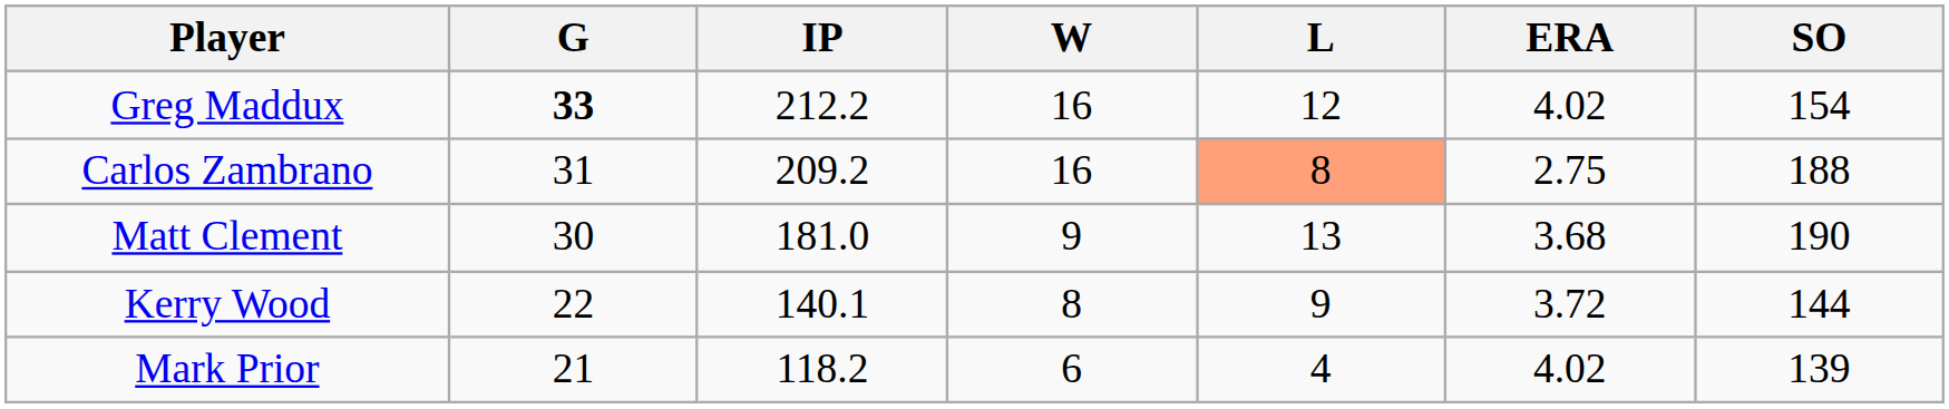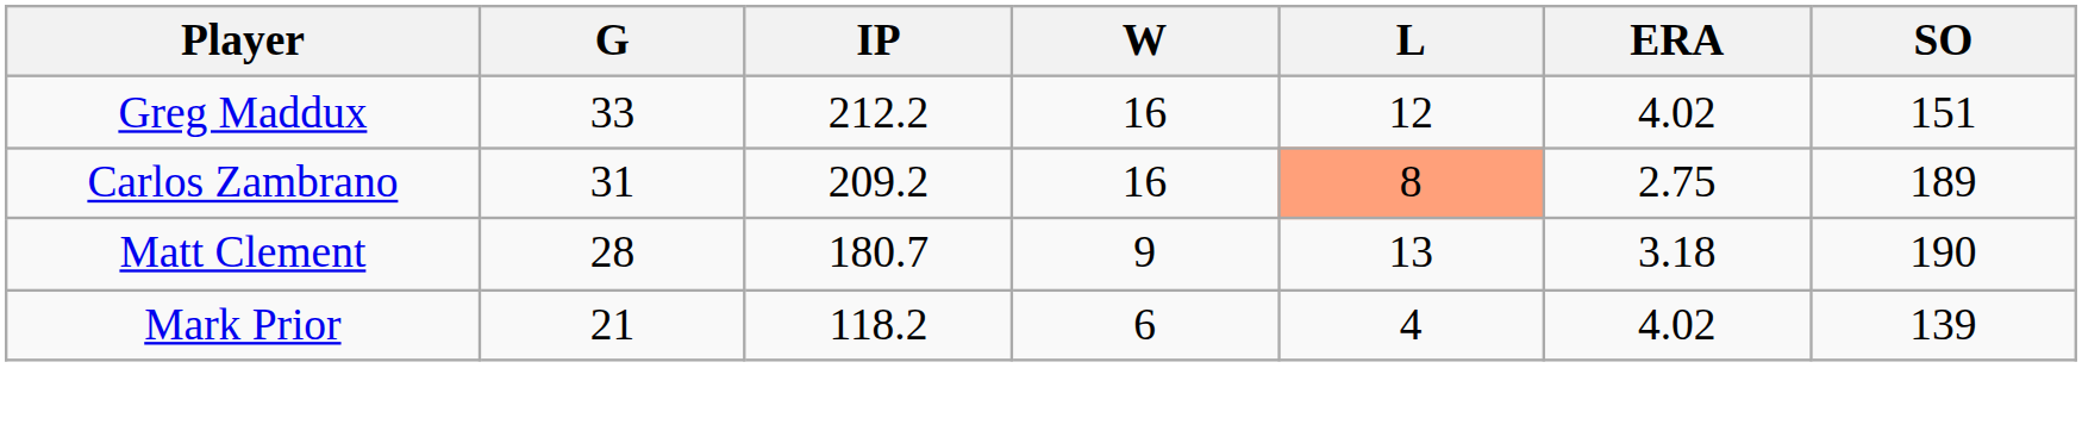 <table class="wikitable sortable">
 <tr>
 <th bgcolor="#DDDDFF" width="16%">Player</th>
 <th bgcolor="#DDDDFF" width="9%">G</th>
 <th bgcolor="#DDDDFF" width="9%">IP</th>
 <th bgcolor="#DDDDFF" width="9%">W</th>
 <th bgcolor="#DDDDFF" width="9%">L</th>
 <th bgcolor="#DDDDFF" width="9%">ERA</th>
 <th bgcolor="#DDDDFF" width="9%">SO</th>
 </tr>
 <tr align="center">
 <td><a href='#'>Greg Maddux</a></td>
-<td><strong>33</strong></td>
+<td>33</td>
 <td>212.2</td>
 <td>16</td>
 <td>12</td>
 <td>4.02</td>
-<td>154</td>
+<td>151</td>
 </tr>
 <tr align=center>
 <td><a href='#'>Carlos Zambrano</a></td>
 <td>31</td>
 <td>209.2</td>
 <td>16</td>
 <td style="background: lightsalmon;">8</td>
 <td>2.75</td>
-<td>188</td>
+<td>189</td>
 </tr>
 <tr align=center>
 <td><a href='#'>Matt Clement</a></td>
-<td>30</td>
-<td>181.0</td>
+<td>28</td>
+<td>180.7</td>
 <td>9</td>
 <td>13</td>
-<td>3.68</td>
+<td>3.18</td>
 <td>190</td>
-</tr>
-<tr align=center>
-<td><a href='#'>Kerry Wood</a></td>
-<td>22</td>
-<td>140.1</td>
-<td>8</td>
-<td>9</td>
-<td>3.72</td>
-<td>144</td>
 </tr>
 <tr align=center>
 <td><a href='#'>Mark Prior</a></td>
 <td>21</td>
 <td>118.2</td>
 <td>6</td>
 <td>4</td>
 <td>4.02</td>
 <td>139</td>
 </tr>
 </table>
